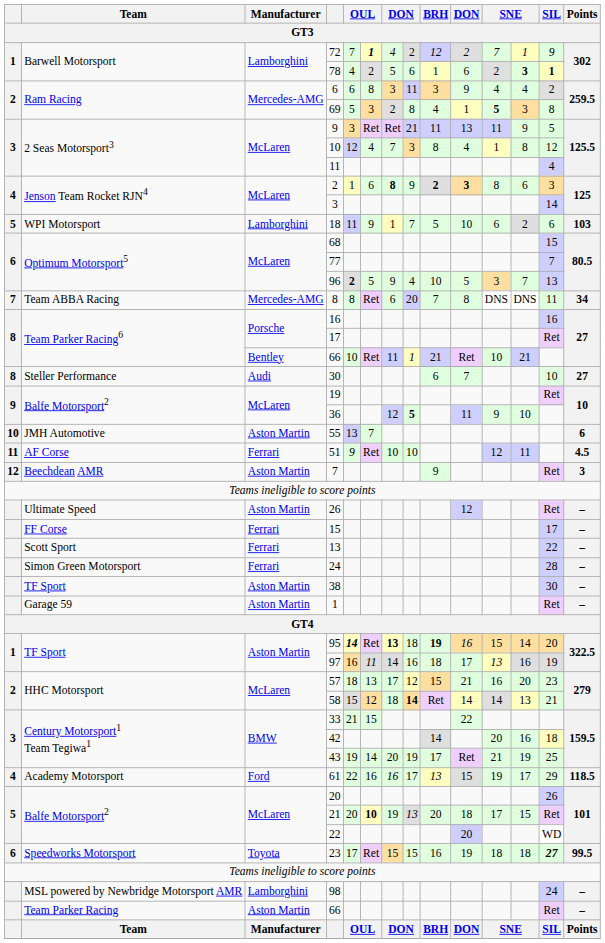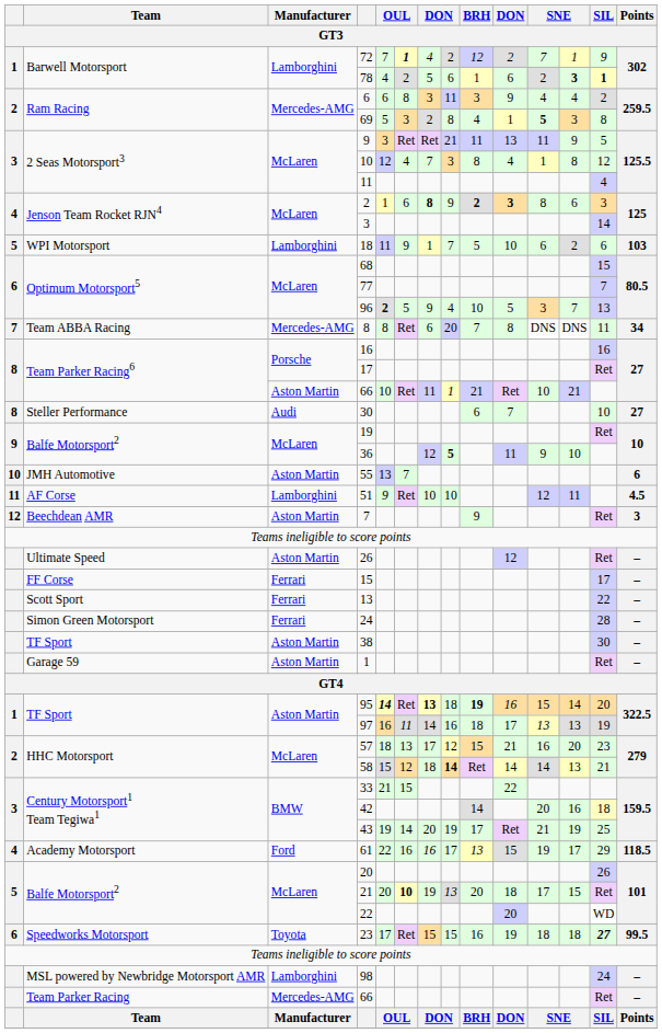 <table class="wikitable" style="font-size:85%; text-align:center;">
 <tr>
 <th></th>
 <th>Team</th>
 <th>Manufacturer</th>
 <th></th>
 <th colspan=2><a href='#'>OUL</a></th>
 <th colspan=2><a href='#'>DON</a></th>
 <th><a href='#'>BRH</a></th>
 <th><a href='#'>DON</a></th>
 <th colspan=2><a href='#'>SNE</a></th>
 <th><a href='#'>SIL</a></th>
 <th>Points</th>
 </tr>
 <tr>
 <th colspan=14>GT3</th>
 </tr>
 <tr>
 <th rowspan=2>1</th>
 <td rowspan=2 align=left> Barwell Motorsport</td>
 <td rowspan=2 align=left><a href='#'>Lamborghini</a></td>
 <td>72</td>
 <td style="background:#dfffdf;">7</td>
 <td style="background:#ffffbf;"><strong><em>1</em></strong></td>
 <td style="background:#dfffdf;"><em>4</em></td>
 <td style="background:#dfdfdf;">2</td>
 <td style="background:#cfcfff;"><em>12</em></td>
 <td style="background:#dfdfdf;"><em>2</em></td>
 <td style="background:#dfffdf;"><em>7</em></td>
 <td style="background:#ffffbf;"><em>1</em></td>
 <td style="background:#dfffdf;"><em>9</em></td>
 <th rowspan=2>302</th>
 </tr>
 <tr>
 <td>78</td>
 <td style="background:#dfffdf;">4</td>
 <td style="background:#dfdfdf;">2</td>
 <td style="background:#dfffdf;">5</td>
 <td style="background:#dfffdf;">6</td>
 <td style="background:#ffffbf;">1</td>
 <td style="background:#dfffdf;">6</td>
 <td style="background:#dfdfdf;">2</td>
 <td style="background:#dfffdf;"><strong>3</strong></td>
 <td style="background:#ffffbf;"><strong>1</strong></td>
 </tr>
 <tr>
 <th rowspan=2>2</th>
 <td rowspan=2 align=left> <a href='#'>Ram Racing</a></td>
 <td rowspan=2 align=left><a href='#'>Mercedes-AMG</a></td>
 <td>6</td>
 <td style="background:#dfffdf;">6</td>
 <td style="background:#dfffdf;">8</td>
 <td style="background:#ffdf9f;">3</td>
 <td style="background:#cfcfff;">11</td>
 <td style="background:#ffdf9f;">3</td>
 <td style="background:#dfffdf;">9</td>
 <td style="background:#dfffdf;">4</td>
 <td style="background:#dfffdf;">4</td>
 <td style="background:#dfdfdf;">2</td>
 <th rowspan=2>259.5</th>
 </tr>
 <tr>
 <td>69</td>
 <td style="background:#dfffdf;">5</td>
 <td style="background:#ffdf9f;">3</td>
 <td style="background:#dfdfdf;">2</td>
 <td style="background:#dfffdf;">8</td>
 <td style="background:#dfffdf;">4</td>
 <td style="background:#ffffbf;">1</td>
 <td style="background:#dfffdf;"><strong>5</strong></td>
 <td style="background:#ffdf9f;">3</td>
 <td style="background:#dfffdf;">8</td>
 </tr>
 <tr>
 <th rowspan=3>3</th>
 <td rowspan=3 align=left> 2 Seas Motorsport<sup>3</sup></td>
 <td rowspan=3 align=left><a href='#'>McLaren</a></td>
 <td>9</td>
 <td style="background:#ffdf9f;">3</td>
 <td style="background:#efcfff;">Ret</td>
 <td style="background:#efcfff;">Ret</td>
 <td style="background:#cfcfff;">21</td>
 <td style="background:#cfcfff;">11</td>
 <td style="background:#cfcfff;">13</td>
 <td style="background:#cfcfff;">11</td>
 <td style="background:#dfffdf;">9</td>
 <td style="background:#dfffdf;">5</td>
 <th rowspan=3>125.5</th>
 </tr>
 <tr>
 <td>10</td>
 <td style="background:#cfcfff;">12</td>
 <td style="background:#dfffdf;">4</td>
 <td style="background:#dfffdf;">7</td>
 <td style="background:#ffdf9f;">3</td>
 <td style="background:#dfffdf;">8</td>
 <td style="background:#dfffdf;">4</td>
 <td style="background:#ffffbf;">1</td>
 <td style="background:#dfffdf;">8</td>
 <td style="background:#dfffdf;">12</td>
 </tr>
 <tr>
 <td>11</td>
 <td></td>
 <td></td>
 <td></td>
 <td></td>
 <td></td>
 <td></td>
 <td></td>
 <td></td>
 <td style="background:#cfcfff;">4</td>
 </tr>
 <tr>
 <th rowspan=2>4</th>
 <td rowspan=2 align=left> <a href='#'>Jenson</a> Team Rocket RJN<sup>4</sup></td>
 <td rowspan=2 align=left><a href='#'>McLaren</a></td>
 <td>2</td>
 <td style="background:#ffffbf;">1</td>
 <td style="background:#dfffdf;">6</td>
 <td style="background:#dfffdf;"><strong>8</strong></td>
 <td style="background:#dfffdf;">9</td>
 <td style="background:#dfdfdf;"><strong>2</strong></td>
 <td style="background:#ffdf9f;"><strong>3</strong></td>
 <td style="background:#dfffdf;">8</td>
 <td style="background:#dfffdf;">6</td>
 <td style="background:#ffdf9f;">3</td>
 <th rowspan=2>125</th>
 </tr>
 <tr>
 <td>3</td>
 <td></td>
 <td></td>
 <td></td>
 <td></td>
 <td></td>
 <td></td>
 <td></td>
 <td></td>
 <td style="background:#cfcfff;">14</td>
 </tr>
 <tr>
 <th>5</th>
 <td align=left> WPI Motorsport</td>
 <td align=left><a href='#'>Lamborghini</a></td>
 <td>18</td>
 <td style="background:#cfcfff;">11</td>
 <td style="background:#dfffdf;">9</td>
 <td style="background:#ffffbf;">1</td>
 <td style="background:#dfffdf;">7</td>
 <td style="background:#dfffdf;">5</td>
 <td style="background:#dfffdf;">10</td>
 <td style="background:#dfffdf;">6</td>
 <td style="background:#dfdfdf;">2</td>
 <td style="background:#dfffdf;">6</td>
 <th>103</th>
 </tr>
 <tr>
 <th rowspan=3>6</th>
 <td rowspan=3 align=left> <a href='#'>Optimum Motorsport</a><sup>5</sup></td>
 <td rowspan=3 align=left><a href='#'>McLaren</a></td>
 <td>68</td>
 <td></td>
 <td></td>
 <td></td>
 <td></td>
 <td></td>
 <td></td>
 <td></td>
 <td></td>
 <td style="background:#cfcfff;">15</td>
 <th rowspan=3>80.5</th>
 </tr>
 <tr>
 <td>77</td>
 <td></td>
 <td></td>
 <td></td>
 <td></td>
 <td></td>
 <td></td>
 <td></td>
 <td></td>
 <td style="background:#cfcfff;">7</td>
 </tr>
 <tr>
 <td>96</td>
 <td style="background:#dfdfdf;"><strong>2</strong></td>
 <td style="background:#dfffdf;">5</td>
 <td style="background:#dfffdf;">9</td>
 <td style="background:#dfffdf;">4</td>
 <td style="background:#dfffdf;">10</td>
 <td style="background:#dfffdf;">5</td>
 <td style="background:#ffdf9f;">3</td>
 <td style="background:#dfffdf;">7</td>
 <td style="background:#cfcfff;">13</td>
 </tr>
 <tr>
 <th>7</th>
 <td align=left> Team ABBA Racing</td>
 <td align=left><a href='#'>Mercedes-AMG</a></td>
 <td>8</td>
 <td style="background:#dfffdf;">8</td>
 <td style="background:#efcfff;">Ret</td>
 <td style="background:#dfffdf;">6</td>
 <td style="background:#cfcfff;">20</td>
 <td style="background:#dfffdf;">7</td>
 <td style="background:#dfffdf;">8</td>
 <td style="background:#ffffff;">DNS</td>
 <td style="background:#ffffff;">DNS</td>
 <td style="background:#dfffdf;">11</td>
 <th>34</th>
 </tr>
 <tr>
 <th rowspan=3>8</th>
 <td rowspan=3 align=left> <a href='#'>Team Parker Racing</a><sup>6</sup></td>
 <td rowspan=2 align=left><a href='#'>Porsche</a></td>
 <td>16</td>
 <td></td>
 <td></td>
 <td></td>
 <td></td>
 <td></td>
 <td></td>
 <td></td>
 <td></td>
 <td style="background:#cfcfff;">16</td>
 <th rowspan=3>27</th>
 </tr>
 <tr>
 <td>17</td>
 <td></td>
 <td></td>
 <td></td>
 <td></td>
 <td></td>
 <td></td>
 <td></td>
 <td></td>
 <td style="background:#efcfff;">Ret</td>
 </tr>
 <tr>
-<td align=left><a href='#'>Bentley</a></td>
+<td align=left><a href='#'>Aston Martin</a></td>
 <td>66</td>
 <td style="background:#dfffdf;">10</td>
 <td style="background:#efcfff;">Ret</td>
 <td style="background:#cfcfff;">11</td>
 <td style="background:#ffffbf;"><em>1</em></td>
 <td style="background:#cfcfff;">21</td>
 <td style="background:#efcfff;">Ret</td>
 <td style="background:#dfffdf;">10</td>
 <td style="background:#cfcfff;">21</td>
 <td></td>
 </tr>
 <tr>
 <th>8</th>
 <td align=left> Steller Performance</td>
 <td align=left><a href='#'>Audi</a></td>
 <td>30</td>
 <td></td>
 <td></td>
 <td></td>
 <td></td>
 <td style="background:#dfffdf;">6</td>
 <td style="background:#dfffdf;">7</td>
 <td></td>
 <td></td>
 <td style="background:#dfffdf;">10</td>
 <th>27</th>
 </tr>
 <tr>
 <th rowspan=2>9</th>
 <td rowspan=2 align=left> <a href='#'>Balfe Motorsport</a><sup>2</sup></td>
 <td rowspan=2 align=left><a href='#'>McLaren</a></td>
 <td>19</td>
 <td></td>
 <td></td>
 <td></td>
 <td></td>
 <td></td>
 <td></td>
 <td></td>
 <td></td>
 <td style="background:#efcfff;">Ret</td>
 <th rowspan=2>10</th>
 </tr>
 <tr>
 <td>36</td>
 <td></td>
 <td></td>
 <td style="background:#cfcfff;">12</td>
 <td style="background:#dfffdf;"><strong>5</strong></td>
 <td></td>
 <td style="background:#cfcfff;">11</td>
 <td style="background:#dfffdf;">9</td>
 <td style="background:#dfffdf;">10</td>
 <td></td>
 </tr>
 <tr>
 <th>10</th>
 <td align=left> JMH Automotive</td>
 <td align=left><a href='#'>Aston Martin</a></td>
 <td>55</td>
 <td style="background:#cfcfff;">13</td>
 <td style="background:#dfffdf;">7</td>
 <td></td>
 <td></td>
 <td></td>
 <td></td>
 <td></td>
 <td></td>
 <td></td>
 <th>6</th>
 </tr>
 <tr>
 <th>11</th>
 <td align=left> <a href='#'>AF Corse</a></td>
-<td align=left><a href='#'>Ferrari</a></td>
+<td align=left><a href='#'>Lamborghini</a></td>
 <td>51</td>
 <td style="background:#dfffdf;"><em>9</em></td>
 <td style="background:#efcfff;">Ret</td>
 <td style="background:#dfffdf;">10</td>
 <td style="background:#dfffdf;">10</td>
 <td></td>
 <td></td>
 <td style="background:#cfcfff;">12</td>
 <td style="background:#cfcfff;">11</td>
 <td></td>
 <th>4.5</th>
 </tr>
 <tr>
 <th>12</th>
 <td align=left> <a href='#'>Beechdean</a> <a href='#'>AMR</a></td>
 <td align=left><a href='#'>Aston Martin</a></td>
 <td>7</td>
 <td></td>
 <td></td>
 <td></td>
 <td></td>
 <td style="background:#dfffdf;">9</td>
 <td></td>
 <td></td>
 <td></td>
 <td style="background:#efcfff;">Ret</td>
 <th>3</th>
 </tr>
 <tr>
 <td colspan=14><em>Teams ineligible to score points</em></td>
 </tr>
 <tr>
 <th></th>
 <td align=left> Ultimate Speed</td>
 <td align=left><a href='#'>Aston Martin</a></td>
 <td>26</td>
 <td></td>
 <td></td>
 <td></td>
 <td></td>
 <td></td>
 <td style="background:#cfcfff;">12</td>
 <td></td>
 <td></td>
 <td style="background:#efcfff;">Ret</td>
 <th>–</th>
 </tr>
 <tr>
 <th></th>
 <td align=left> <a href='#'>FF Corse</a></td>
 <td align=left><a href='#'>Ferrari</a></td>
 <td>15</td>
 <td></td>
 <td></td>
 <td></td>
 <td></td>
 <td></td>
 <td></td>
 <td></td>
 <td></td>
 <td style="background:#cfcfff;">17</td>
 <th>–</th>
 </tr>
 <tr>
 <th></th>
 <td align=left> Scott Sport</td>
 <td align=left><a href='#'>Ferrari</a></td>
 <td>13</td>
 <td></td>
 <td></td>
 <td></td>
 <td></td>
 <td></td>
 <td></td>
 <td></td>
 <td></td>
 <td style="background:#cfcfff;">22</td>
 <th>–</th>
 </tr>
 <tr>
 <th></th>
 <td align=left> Simon Green Motorsport</td>
 <td align=left><a href='#'>Ferrari</a></td>
 <td>24</td>
 <td></td>
 <td></td>
 <td></td>
 <td></td>
 <td></td>
 <td></td>
 <td></td>
 <td></td>
 <td style="background:#cfcfff;">28</td>
 <th>–</th>
 </tr>
 <tr>
 <th></th>
 <td align=left> <a href='#'>TF Sport</a></td>
 <td align=left><a href='#'>Aston Martin</a></td>
 <td>38</td>
 <td></td>
 <td></td>
 <td></td>
 <td></td>
 <td></td>
 <td></td>
 <td></td>
 <td></td>
 <td style="background:#cfcfff;">30</td>
 <th>–</th>
 </tr>
 <tr>
 <th></th>
 <td align=left> Garage 59</td>
 <td align=left><a href='#'>Aston Martin</a></td>
 <td>1</td>
 <td></td>
 <td></td>
 <td></td>
 <td></td>
 <td></td>
 <td></td>
 <td></td>
 <td></td>
 <td style="background:#efcfff;">Ret</td>
 <th>–</th>
 </tr>
 <tr>
 <th colspan=14>GT4</th>
 </tr>
 <tr>
 <th rowspan=2>1</th>
 <td rowspan=2 align=left> <a href='#'>TF Sport</a></td>
 <td rowspan=2 align=left><a href='#'>Aston Martin</a></td>
 <td>95</td>
 <td style="background:#ffffbf;"><strong><em>14</em></strong></td>
 <td style="background:#efcfff;">Ret</td>
 <td style="background:#ffffbf;"><strong>13</strong></td>
 <td style="background:#dfffdf;">18</td>
 <td style="background:#dfffdf;"><strong>19</strong></td>
 <td style="background:#ffdf9f;"><em>16</em></td>
 <td style="background:#ffdf9f;">15</td>
 <td style="background:#ffdf9f;">14</td>
 <td style="background:#ffdf9f;">20</td>
 <th rowspan=2>322.5</th>
 </tr>
 <tr>
 <td>97</td>
 <td style="background:#ffdf9f;">16</td>
 <td style="background:#dfdfdf;"><em>11</em></td>
 <td style="background:#dfdfdf;">14</td>
 <td style="background:#dfffdf;">16</td>
 <td style="background:#dfffdf;">18</td>
 <td style="background:#dfffdf;">17</td>
 <td style="background:#ffffbf;"><em>13</em></td>
-<td style="background:#dfdfdf;">16</td>
+<td style="background:#dfdfdf;">13</td>
 <td style="background:#dfdfdf;">19</td>
 </tr>
 <tr>
 <th rowspan=2>2</th>
 <td rowspan=2 align=left> HHC Motorsport</td>
 <td rowspan=2 align=left><a href='#'>McLaren</a></td>
 <td>57</td>
 <td style="background:#dfffdf;">18</td>
 <td style="background:#dfffdf;">13</td>
 <td style="background:#dfffdf;">17</td>
 <td style="background:#ffffbf;">12</td>
 <td style="background:#ffdf9f;">15</td>
 <td style="background:#dfffdf;">21</td>
 <td style="background:#dfffdf;">16</td>
 <td style="background:#dfffdf;">20</td>
 <td style="background:#dfffdf;">23</td>
 <th rowspan=2>279</th>
 </tr>
 <tr>
 <td>58</td>
 <td style="background:#dfdfdf;">15</td>
 <td style="background:#ffdf9f;">12</td>
 <td style="background:#dfffdf;">18</td>
 <td style="background:#ffdf9f;"><strong>14</strong></td>
 <td style="background:#efcfff;">Ret</td>
 <td style="background:#ffffbf;">14</td>
 <td style="background:#dfdfdf;">14</td>
 <td style="background:#ffffbf;">13</td>
 <td style="background:#dfffdf;">21</td>
 </tr>
 <tr>
 <th rowspan=3>3</th>
 <td rowspan=3 align=left> <a href='#'>Century Motorsport</a><sup>1</sup><br> Team Tegiwa<sup>1</sup></td>
 <td rowspan=3 align=left><a href='#'>BMW</a></td>
 <td>33</td>
 <td style="background:#dfffdf;">21</td>
 <td style="background:#dfffdf;">15</td>
 <td></td>
 <td></td>
 <td></td>
 <td style="background:#dfffdf;">22</td>
 <td></td>
 <td></td>
 <td></td>
 <th rowspan=3>159.5</th>
 </tr>
 <tr>
 <td>42</td>
 <td></td>
 <td></td>
 <td></td>
 <td></td>
 <td style="background:#dfdfdf;">14</td>
 <td></td>
 <td style="background:#dfffdf;">20</td>
 <td style="background:#dfffdf;">16</td>
 <td style="background:#ffffbf;">18</td>
 </tr>
 <tr>
 <td>43</td>
 <td style="background:#dfffdf;">19</td>
 <td style="background:#dfffdf;">14</td>
 <td style="background:#dfffdf;">20</td>
 <td style="background:#dfffdf;">19</td>
 <td style="background:#dfffdf;">17</td>
 <td style="background:#efcfff;">Ret</td>
 <td style="background:#dfffdf;">21</td>
 <td style="background:#dfffdf;">19</td>
 <td style="background:#dfffdf;">25</td>
 </tr>
 <tr>
 <th>4</th>
 <td align=left> Academy Motorsport</td>
 <td align=left><a href='#'>Ford</a></td>
 <td>61</td>
 <td style="background:#dfffdf;">22</td>
 <td style="background:#dfffdf;">16</td>
 <td style="background:#dfffdf;"><em>16</em></td>
 <td style="background:#dfffdf;">17</td>
 <td style="background:#ffffbf;"><em>13</em></td>
 <td style="background:#dfdfdf;">15</td>
 <td style="background:#dfffdf;">19</td>
 <td style="background:#dfffdf;">17</td>
 <td style="background:#dfffdf;">29</td>
 <th>118.5</th>
 </tr>
 <tr>
 <th rowspan=3>5</th>
 <td rowspan=3 align=left> <a href='#'>Balfe Motorsport</a><sup>2</sup></td>
 <td rowspan=3 align=left><a href='#'>McLaren</a></td>
 <td>20</td>
 <td></td>
 <td></td>
 <td></td>
 <td></td>
 <td></td>
 <td></td>
 <td></td>
 <td></td>
 <td style="background:#cfcfff;">26</td>
 <th rowspan=3>101</th>
 </tr>
 <tr>
 <td>21</td>
 <td style="background:#dfffdf;">20</td>
 <td style="background:#ffffbf;"><strong>10</strong></td>
 <td style="background:#dfffdf;">19</td>
 <td style="background:#dfdfdf;"><em>13</em></td>
 <td style="background:#dfffdf;">20</td>
 <td style="background:#dfffdf;">18</td>
 <td style="background:#dfffdf;">17</td>
 <td style="background:#dfffdf;">15</td>
 <td style="background:#efcfff;">Ret</td>
 </tr>
 <tr>
 <td>22</td>
 <td></td>
 <td></td>
 <td></td>
 <td></td>
 <td></td>
 <td style="background:#cfcfff;">20</td>
 <td></td>
 <td></td>
 <td style="background:#ffffff;">WD</td>
 </tr>
 <tr>
 <th>6</th>
 <td align=left> <a href='#'>Speedworks Motorsport</a></td>
 <td align=left><a href='#'>Toyota</a></td>
 <td>23</td>
 <td style="background:#dfffdf;">17</td>
 <td style="background:#efcfff;">Ret</td>
 <td style="background:#ffdf9f;">15</td>
 <td style="background:#dfffdf;">15</td>
 <td style="background:#dfffdf;">16</td>
 <td style="background:#dfffdf;">19</td>
 <td style="background:#dfffdf;">18</td>
 <td style="background:#dfffdf;">18</td>
 <td style="background:#dfffdf;"><strong><em>27</em></strong></td>
 <th>99.5</th>
 </tr>
 <tr>
 <td colspan=14><em>Teams ineligible to score points</em></td>
 </tr>
 <tr>
 <th></th>
 <td align=left> MSL powered by Newbridge Motorsport <a href='#'>AMR</a></td>
 <td align=left><a href='#'>Lamborghini</a></td>
 <td>98</td>
 <td></td>
 <td></td>
 <td></td>
 <td></td>
 <td></td>
 <td></td>
 <td></td>
 <td></td>
 <td style="background:#cfcfff;">24</td>
 <th>–</th>
 </tr>
 <tr>
 <th></th>
 <td align=left> <a href='#'>Team Parker Racing</a></td>
-<td align=left><a href='#'>Aston Martin</a></td>
+<td align=left><a href='#'>Mercedes-AMG</a></td>
 <td>66</td>
 <td></td>
 <td></td>
 <td></td>
 <td></td>
 <td></td>
 <td></td>
 <td></td>
 <td></td>
 <td style="background:#efcfff;">Ret</td>
 <th>–</th>
 </tr>
 <tr>
 <th></th>
 <th>Team</th>
 <th>Manufacturer</th>
 <th></th>
 <th colspan=2><a href='#'>OUL</a></th>
 <th colspan=2><a href='#'>DON</a></th>
 <th><a href='#'>BRH</a></th>
 <th><a href='#'>DON</a></th>
 <th colspan=2><a href='#'>SNE</a></th>
 <th><a href='#'>SIL</a></th>
 <th>Points</th>
 </tr>
 <tr>
 </tr>
 </table>
